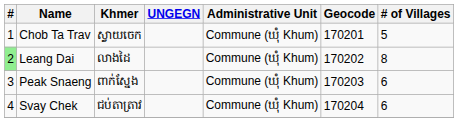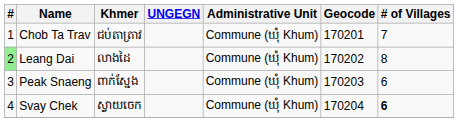 <table class="wikitable sortable">
 <tr>
 <th>#</th>
 <th>Name</th>
 <th>Khmer</th>
 <th><a href='#'>UNGEGN</a></th>
 <th>Administrative Unit</th>
 <th>Geocode</th>
 <th># of Villages</th>
 </tr>
 <tr>
 <td>1</td>
 <td>Chob Ta Trav</td>
-<td>ស្វាយចេក</td>
+<td>ជប់តាត្រាវ</td>
 <td></td>
 <td>Commune (ឃុំ Khum)</td>
 <td>170201</td>
-<td>5</td>
+<td>7</td>
 </tr>
 <tr>
 <td style="background: lightgreen;">2</td>
 <td>Leang Dai</td>
 <td>លាងដៃ</td>
 <td></td>
 <td>Commune (ឃុំ Khum)</td>
 <td>170202</td>
 <td>8</td>
 </tr>
 <tr>
 <td>3</td>
 <td>Peak Snaeng</td>
 <td>ពាក់ស្នែង</td>
 <td></td>
 <td>Commune (ឃុំ Khum)</td>
 <td>170203</td>
 <td>6</td>
 </tr>
 <tr>
 <td>4</td>
 <td>Svay Chek</td>
-<td>ជប់តាត្រាវ</td>
+<td>ស្វាយចេក</td>
 <td></td>
 <td>Commune (ឃុំ Khum)</td>
 <td>170204</td>
-<td>6</td>
+<td><strong>6</strong></td>
 </tr>
 <tr>
 </tr>
 </table>
